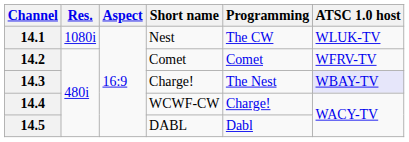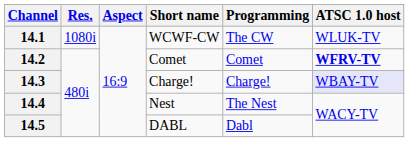 <table class="wikitable">
 <tr>
 <th scope = "col"><a href='#'>Channel</a></th>
 <th scope = "col"><a href='#'>Res.</a></th>
 <th scope = "col"><a href='#'>Aspect</a></th>
 <th scope = "col">Short name</th>
 <th scope = "col">Programming</th>
 <th scope = "col">ATSC 1.0 host</th>
 </tr>
 <tr>
 <th scope = "row">14.1</th>
 <td><a href='#'>1080i</a></td>
 <td rowspan=5><a href='#'>16:9</a></td>
-<td>Nest</td>
+<td>WCWF-CW</td>
 <td><a href='#'>The CW</a></td>
 <td><a href='#'>WLUK-TV</a></td>
 </tr>
 <tr>
 <th scope = "row">14.2</th>
 <td rowspan=4><a href='#'>480i</a></td>
 <td>Comet</td>
 <td><a href='#'>Comet</a></td>
-<td><a href='#'>WFRV-TV</a></td>
+<td><strong><a href='#'>WFRV-TV</a></strong></td>
 </tr>
 <tr>
 <th scope = "row">14.3</th>
 <td>Charge!</td>
-<td><a href='#'>The Nest</a></td>
+<td><a href='#'>Charge!</a></td>
 <td style="background: lavender;"><a href='#'>WBAY-TV</a></td>
 </tr>
 <tr>
 <th scope = "row">14.4</th>
-<td>WCWF-CW</td>
-<td><a href='#'>Charge!</a></td>
+<td>Nest</td>
+<td><a href='#'>The Nest</a></td>
 <td rowspan="2"><a href='#'>WACY-TV</a></td>
 </tr>
 <tr>
 <th scope = "row">14.5</th>
 <td>DABL</td>
 <td><a href='#'>Dabl</a></td>
 </tr>
 </table>
